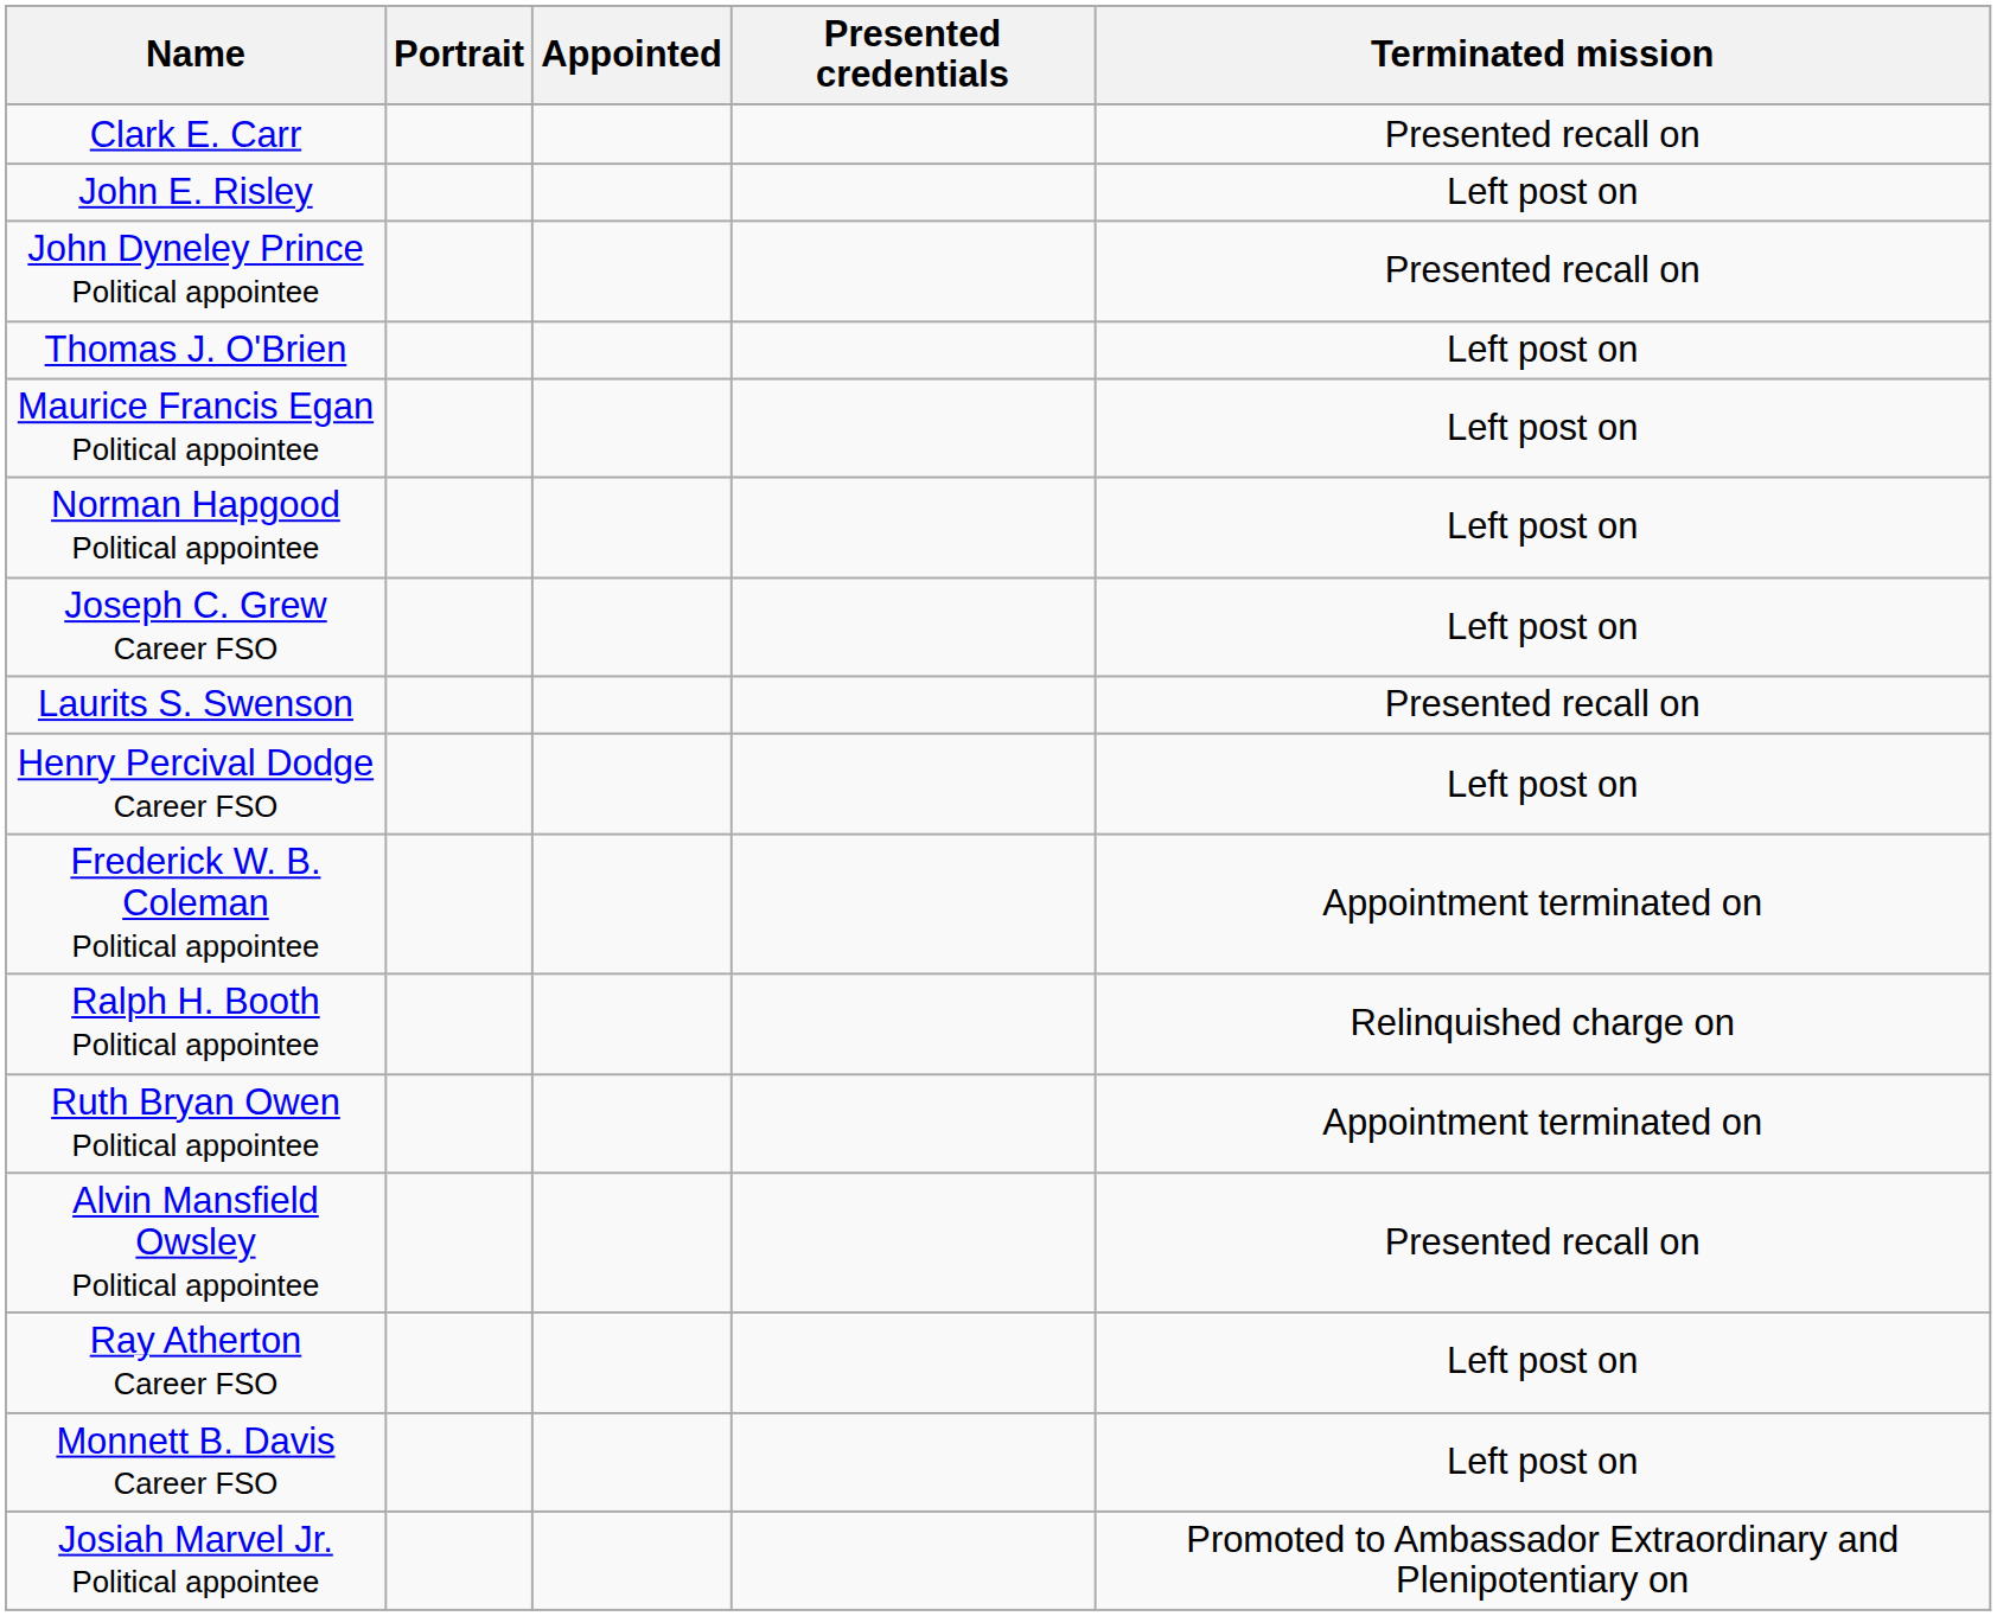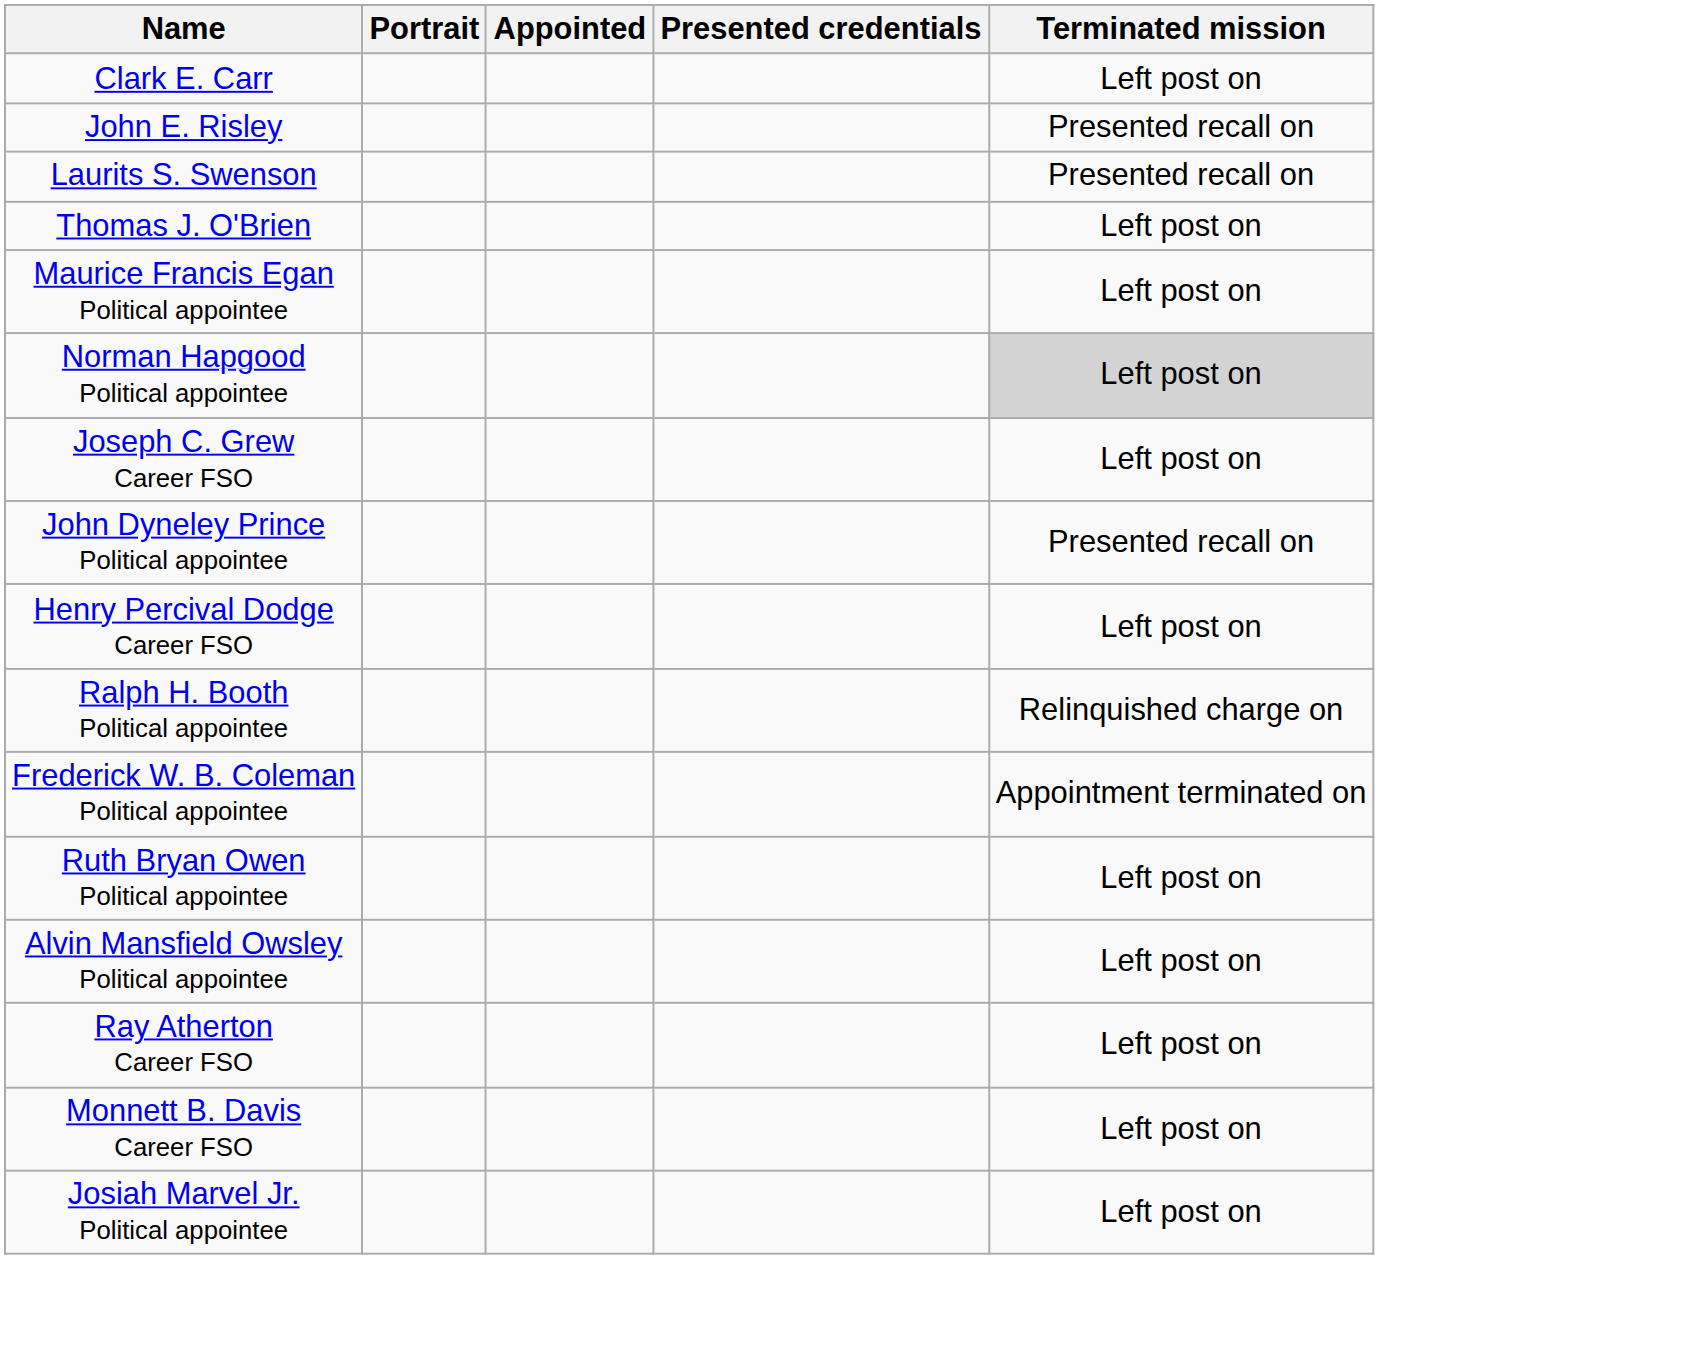 <table class = "wikitable" | style = "text-align:center;">
 <tr>
 <th>Name</th>
 <th>Portrait</th>
 <th>Appointed</th>
 <th>Presented credentials</th>
 <th class = date>Terminated mission</th>
 </tr>
 <tr>
 <td><a href='#'>Clark E. Carr</a></td>
 <td></td>
 <td></td>
 <td></td>
-<td>Presented recall on </td>
+<td>Left post on </td>
 </tr>
 <tr>
 <td><a href='#'>John E. Risley</a></td>
 <td></td>
 <td></td>
 <td></td>
-<td>Left post on </td>
+<td>Presented recall on </td>
 </tr>
 <tr>
-<td><a href='#'>John Dyneley Prince</a><br><small>Political appointee</small></td>
+<td><a href='#'>Laurits S. Swenson</a></td>
 <td></td>
 <td></td>
 <td></td>
 <td>Presented recall on </td>
 </tr>
 <tr>
 <td><a href='#'>Thomas J. O'Brien</a></td>
 <td></td>
 <td></td>
 <td></td>
 <td>Left post on </td>
 </tr>
 <tr>
 <td><a href='#'>Maurice Francis Egan</a><br><small>Political appointee</small></td>
 <td></td>
 <td></td>
 <td></td>
 <td>Left post on </td>
 </tr>
 <tr>
 <td><a href='#'>Norman Hapgood</a><br><small>Political appointee</small></td>
 <td></td>
 <td></td>
 <td></td>
-<td>Left post on </td>
+<td style="background: lightgrey;">Left post on </td>
 </tr>
 <tr>
 <td><a href='#'>Joseph C. Grew</a><br><small>Career FSO</small></td>
 <td></td>
 <td></td>
 <td></td>
 <td>Left post on </td>
 </tr>
 <tr>
-<td><a href='#'>Laurits S. Swenson</a></td>
+<td><a href='#'>John Dyneley Prince</a><br><small>Political appointee</small></td>
 <td></td>
 <td></td>
 <td></td>
 <td>Presented recall on </td>
 </tr>
 <tr>
 <td><a href='#'>Henry Percival Dodge</a><br><small>Career FSO</small></td>
 <td></td>
 <td></td>
 <td></td>
 <td>Left post on </td>
 </tr>
 <tr>
+<td><a href='#'>Ralph H. Booth</a><br><small>Political appointee</small></td>
+<td></td>
+<td></td>
+<td></td>
+<td>Relinquished charge on </td>
+</tr>
+<tr>
 <td><a href='#'>Frederick W. B. Coleman</a><br><small>Political appointee</small></td>
 <td></td>
 <td></td>
 <td></td>
 <td>Appointment terminated on </td>
 </tr>
 <tr>
-<td><a href='#'>Ralph H. Booth</a><br><small>Political appointee</small></td>
-<td></td>
-<td></td>
-<td></td>
-<td>Relinquished charge on </td>
-</tr>
-<tr>
 <td><a href='#'>Ruth Bryan Owen</a><br><small>Political appointee</small></td>
 <td></td>
 <td></td>
 <td></td>
-<td>Appointment terminated on </td>
+<td>Left post on </td>
 </tr>
 <tr>
 <td><a href='#'>Alvin Mansfield Owsley</a><br><small>Political appointee</small></td>
 <td></td>
 <td></td>
 <td></td>
-<td>Presented recall on </td>
+<td>Left post on </td>
 </tr>
 <tr>
 <td><a href='#'>Ray Atherton</a><br><small>Career FSO</small></td>
 <td></td>
 <td></td>
 <td></td>
 <td>Left post on </td>
 </tr>
 <tr>
 <td><a href='#'>Monnett B. Davis</a><br><small>Career FSO</small></td>
 <td></td>
 <td></td>
 <td></td>
 <td>Left post on </td>
 </tr>
 <tr>
 <td><a href='#'>Josiah Marvel Jr.</a><br><small>Political appointee</small></td>
 <td></td>
 <td></td>
 <td></td>
-<td>Promoted to Ambassador Extraordinary and Plenipotentiary on </td>
+<td>Left post on </td>
 </tr>
 </table>
